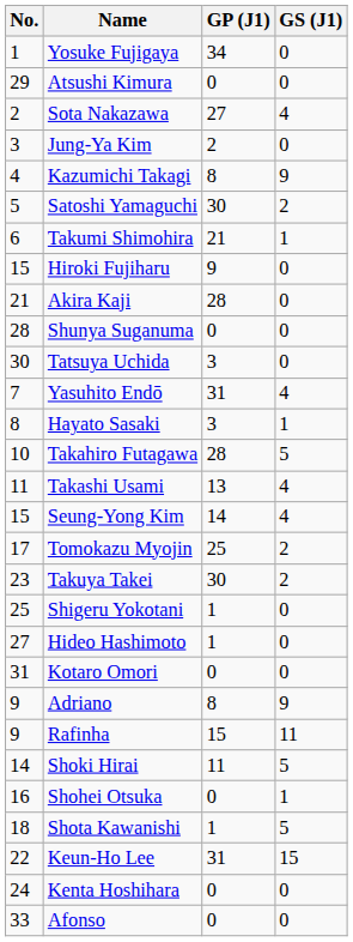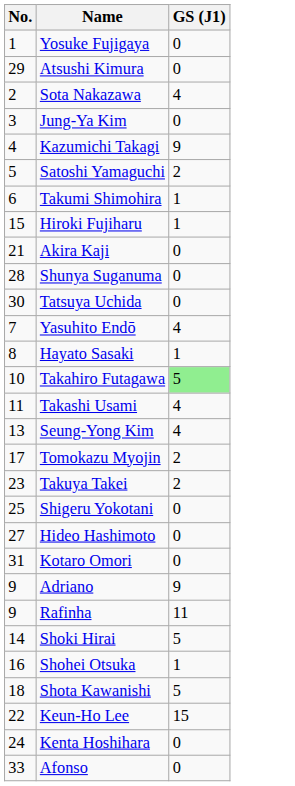 <table class="wikitable sortable">
 <tr>
 <th>No.</th>
 <th>Name</th>
-<th>GP (J1)</th>
 <th>GS (J1)</th>
 </tr>
 <tr>
 <td>1</td>
 <td><a href='#'>Yosuke Fujigaya</a></td>
-<td>34</td>
 <td>0</td>
 </tr>
 <tr>
 <td>29</td>
 <td><a href='#'>Atsushi Kimura</a></td>
 <td>0</td>
-<td>0</td>
 </tr>
 <tr>
 <td>2</td>
 <td><a href='#'>Sota Nakazawa</a></td>
-<td>27</td>
 <td>4</td>
 </tr>
 <tr>
 <td>3</td>
 <td><a href='#'>Jung-Ya Kim</a></td>
-<td>2</td>
 <td>0</td>
 </tr>
 <tr>
 <td>4</td>
 <td><a href='#'>Kazumichi Takagi</a></td>
-<td>8</td>
 <td>9</td>
 </tr>
 <tr>
 <td>5</td>
 <td><a href='#'>Satoshi Yamaguchi</a></td>
-<td>30</td>
 <td>2</td>
 </tr>
 <tr>
 <td>6</td>
 <td><a href='#'>Takumi Shimohira</a></td>
-<td>21</td>
 <td>1</td>
 </tr>
 <tr>
 <td>15</td>
 <td><a href='#'>Hiroki Fujiharu</a></td>
-<td>9</td>
-<td>0</td>
+<td>1</td>
 </tr>
 <tr>
 <td>21</td>
 <td><a href='#'>Akira Kaji</a></td>
-<td>28</td>
 <td>0</td>
 </tr>
 <tr>
 <td>28</td>
 <td><a href='#'>Shunya Suganuma</a></td>
 <td>0</td>
-<td>0</td>
 </tr>
 <tr>
 <td>30</td>
 <td><a href='#'>Tatsuya Uchida</a></td>
-<td>3</td>
 <td>0</td>
 </tr>
 <tr>
 <td>7</td>
 <td><a href='#'>Yasuhito Endō</a></td>
-<td>31</td>
 <td>4</td>
 </tr>
 <tr>
 <td>8</td>
 <td><a href='#'>Hayato Sasaki</a></td>
-<td>3</td>
 <td>1</td>
 </tr>
 <tr>
 <td>10</td>
 <td><a href='#'>Takahiro Futagawa</a></td>
-<td>28</td>
-<td>5</td>
+<td style="background: lightgreen;">5</td>
 </tr>
 <tr>
 <td>11</td>
 <td><a href='#'>Takashi Usami</a></td>
-<td>13</td>
 <td>4</td>
 </tr>
 <tr>
-<td>15</td>
+<td>13</td>
 <td><a href='#'>Seung-Yong Kim</a></td>
-<td>14</td>
 <td>4</td>
 </tr>
 <tr>
 <td>17</td>
 <td><a href='#'>Tomokazu Myojin</a></td>
-<td>25</td>
 <td>2</td>
 </tr>
 <tr>
 <td>23</td>
 <td><a href='#'>Takuya Takei</a></td>
-<td>30</td>
 <td>2</td>
 </tr>
 <tr>
 <td>25</td>
 <td><a href='#'>Shigeru Yokotani</a></td>
-<td>1</td>
 <td>0</td>
 </tr>
 <tr>
 <td>27</td>
 <td><a href='#'>Hideo Hashimoto</a></td>
-<td>1</td>
 <td>0</td>
 </tr>
 <tr>
 <td>31</td>
 <td><a href='#'>Kotaro Omori</a></td>
 <td>0</td>
-<td>0</td>
 </tr>
 <tr>
 <td>9</td>
 <td><a href='#'>Adriano</a></td>
-<td>8</td>
 <td>9</td>
 </tr>
 <tr>
 <td>9</td>
 <td><a href='#'>Rafinha</a></td>
-<td>15</td>
 <td>11</td>
 </tr>
 <tr>
 <td>14</td>
 <td><a href='#'>Shoki Hirai</a></td>
-<td>11</td>
 <td>5</td>
 </tr>
 <tr>
 <td>16</td>
 <td><a href='#'>Shohei Otsuka</a></td>
-<td>0</td>
 <td>1</td>
 </tr>
 <tr>
 <td>18</td>
 <td><a href='#'>Shota Kawanishi</a></td>
-<td>1</td>
 <td>5</td>
 </tr>
 <tr>
 <td>22</td>
 <td><a href='#'>Keun-Ho Lee</a></td>
-<td>31</td>
 <td>15</td>
 </tr>
 <tr>
 <td>24</td>
 <td><a href='#'>Kenta Hoshihara</a></td>
 <td>0</td>
-<td>0</td>
 </tr>
 <tr>
 <td>33</td>
 <td><a href='#'>Afonso</a></td>
 <td>0</td>
-<td>0</td>
 </tr>
 </table>
